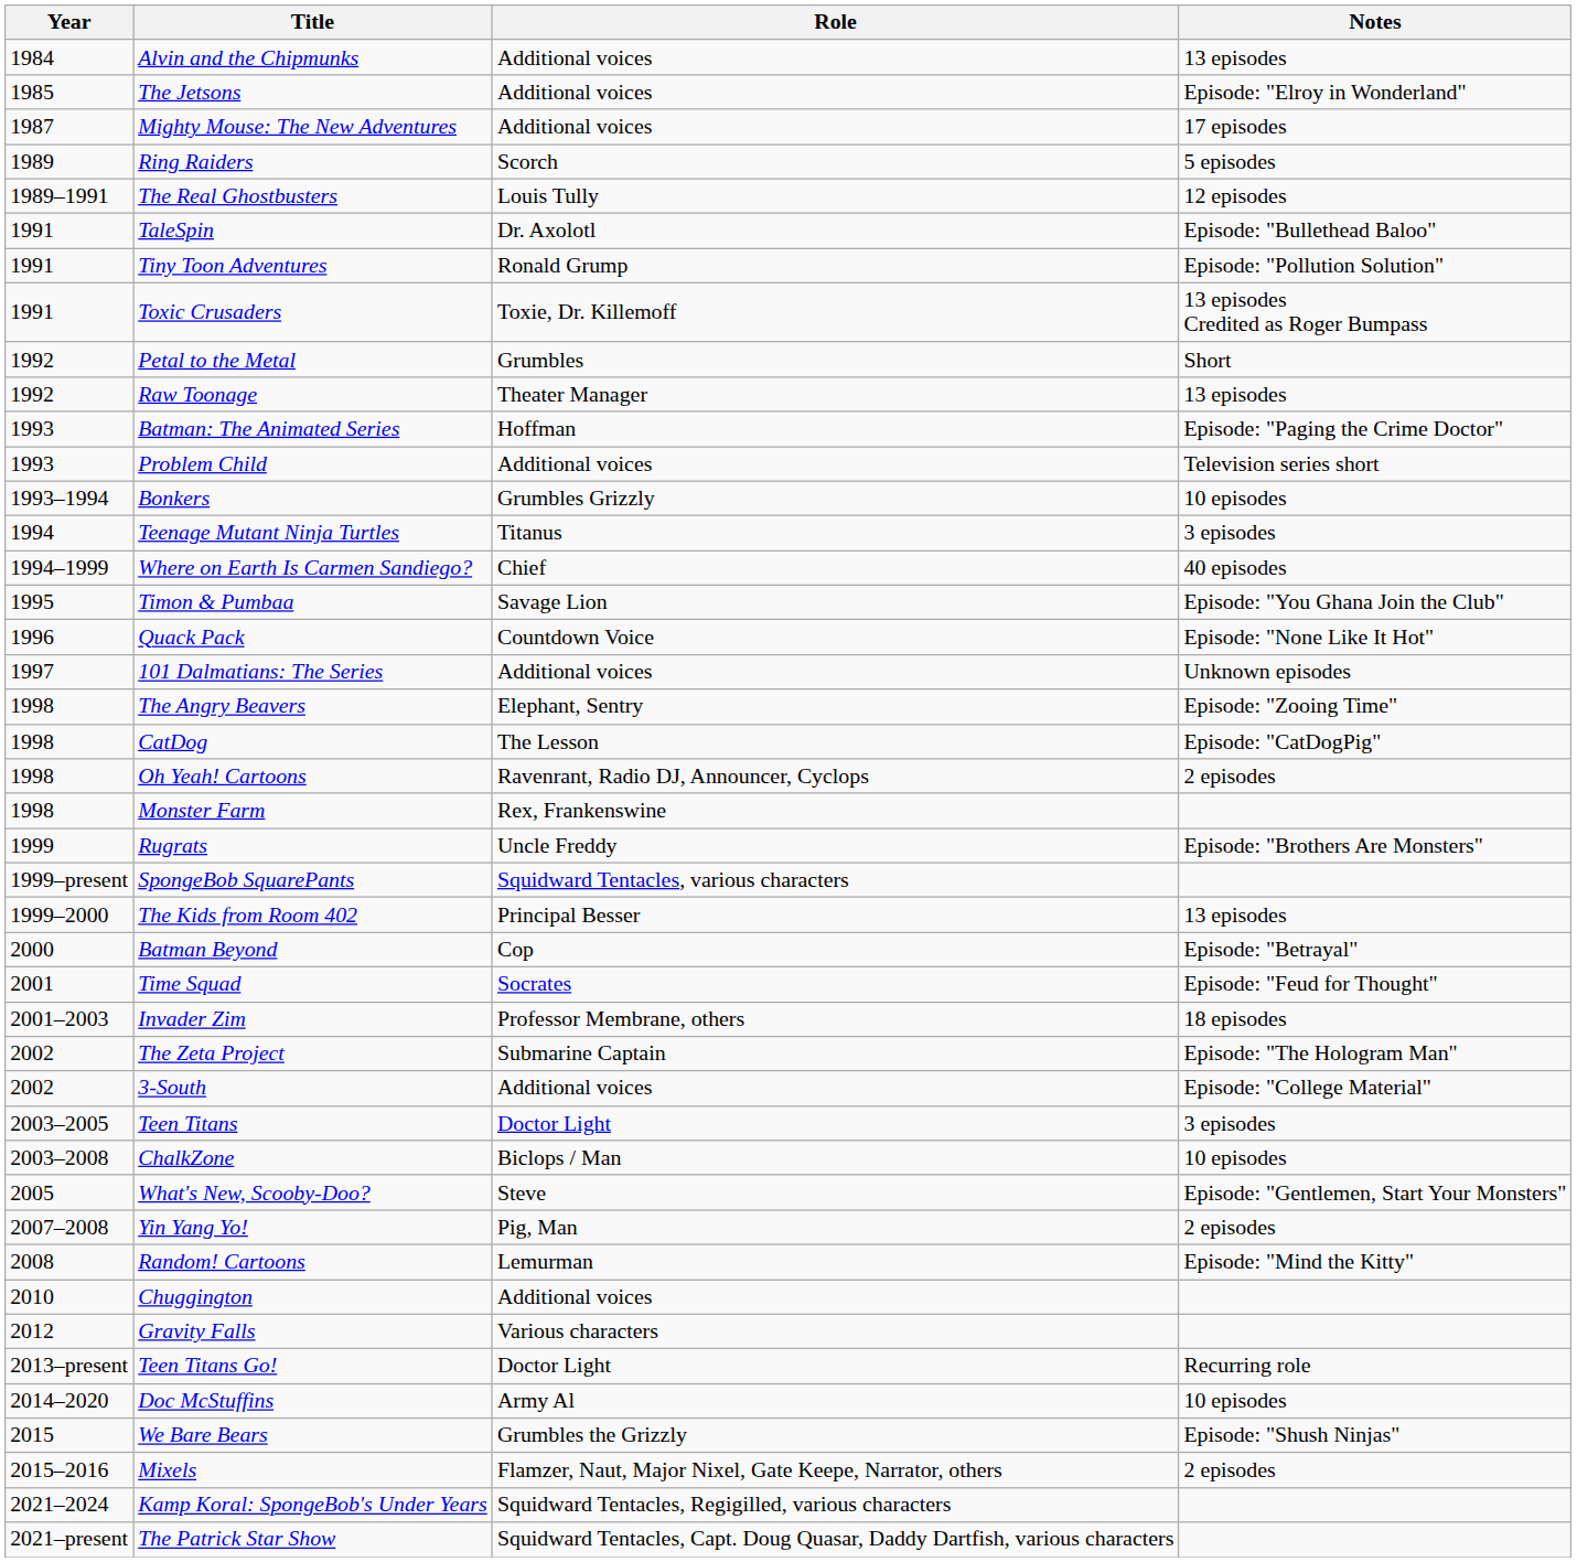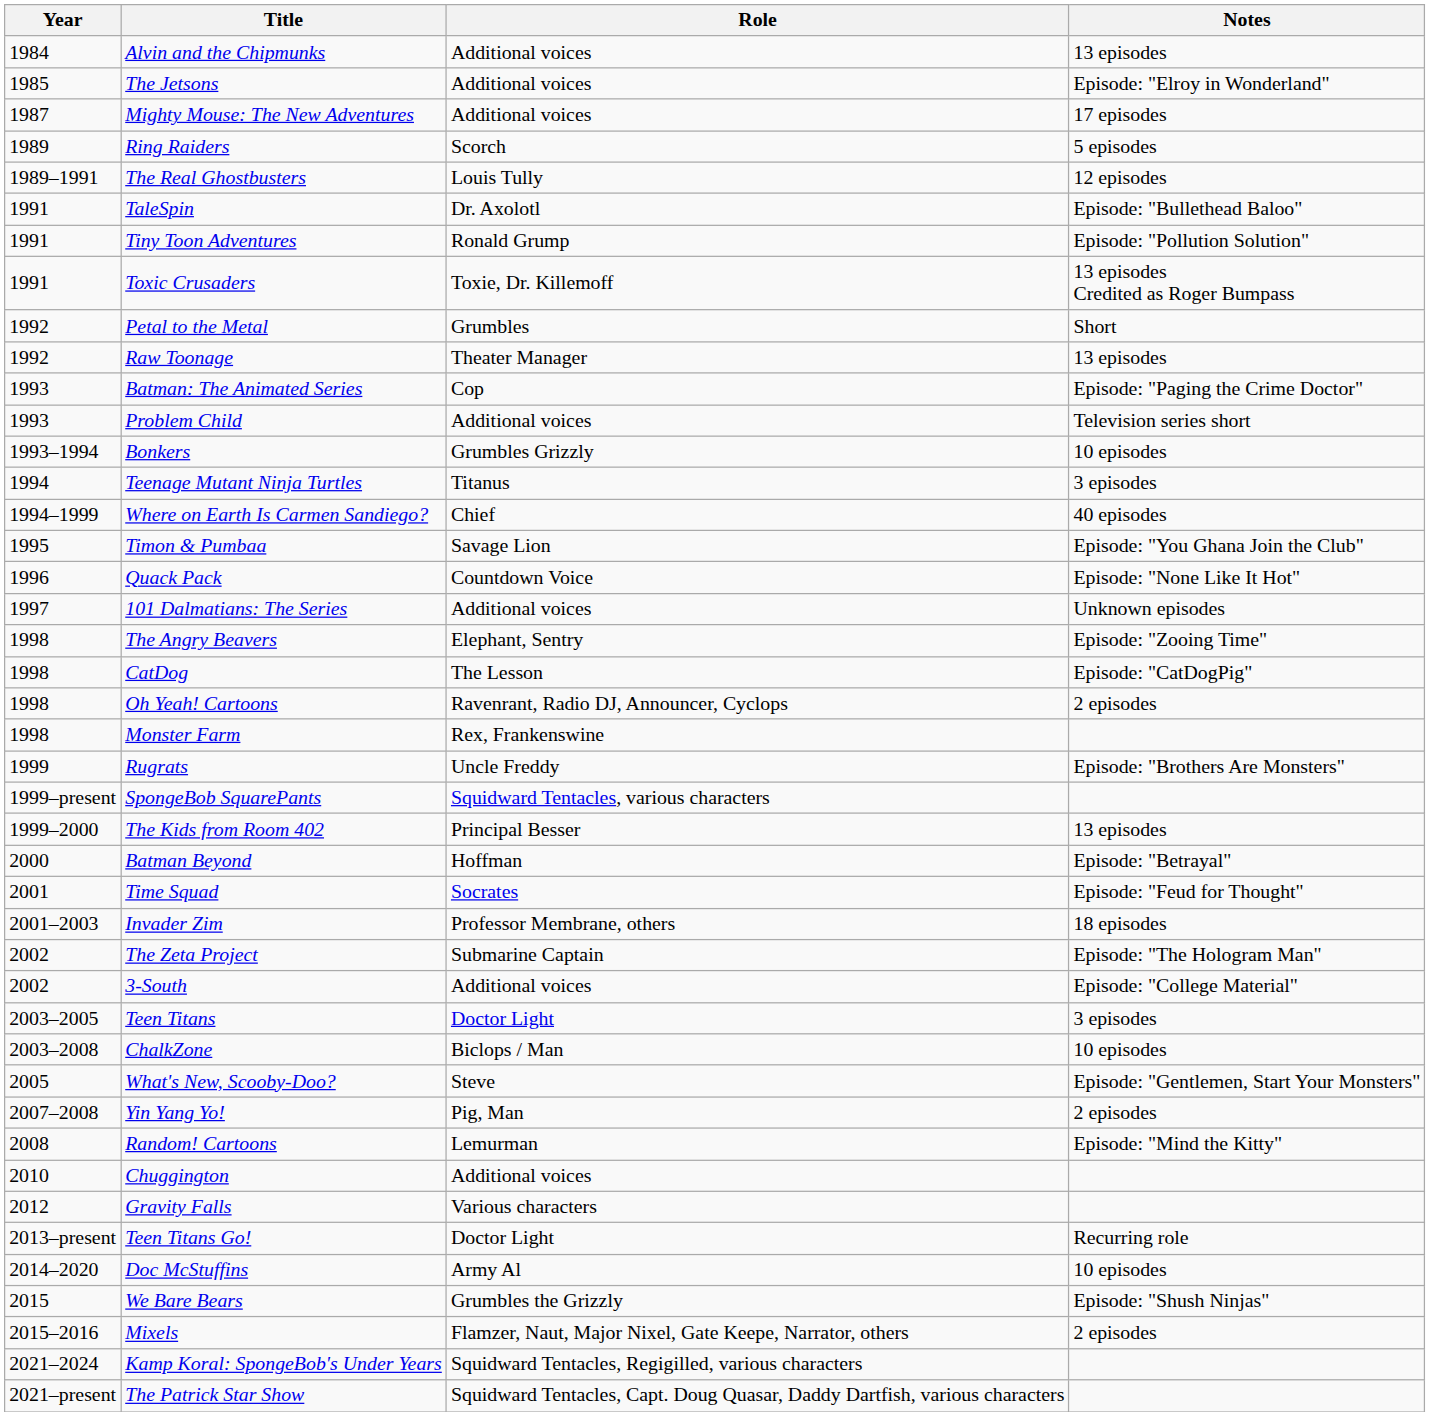 <table class="wikitable sortable">
 <tr>
 <th>Year</th>
 <th>Title</th>
 <th>Role</th>
 <th>Notes</th>
 </tr>
 <tr>
 <td>1984</td>
 <td><em><a href='#'>Alvin and the Chipmunks</a></em></td>
 <td>Additional voices</td>
 <td>13 episodes</td>
 </tr>
 <tr>
 <td>1985</td>
 <td><em><a href='#'>The Jetsons</a></em></td>
 <td>Additional voices</td>
 <td>Episode: "Elroy in Wonderland"</td>
 </tr>
 <tr>
 <td>1987</td>
 <td><em><a href='#'>Mighty Mouse: The New Adventures</a></em></td>
 <td>Additional voices</td>
 <td>17 episodes</td>
 </tr>
 <tr>
 <td>1989</td>
 <td><em><a href='#'>Ring Raiders</a></em></td>
 <td>Scorch</td>
 <td>5 episodes</td>
 </tr>
 <tr>
 <td>1989–1991</td>
 <td><em><a href='#'>The Real Ghostbusters</a></em></td>
 <td>Louis Tully</td>
 <td>12 episodes</td>
 </tr>
 <tr>
 <td>1991</td>
 <td><em><a href='#'>TaleSpin</a></em></td>
 <td>Dr. Axolotl</td>
 <td>Episode: "Bullethead Baloo"</td>
 </tr>
 <tr>
 <td>1991</td>
 <td><em><a href='#'>Tiny Toon Adventures</a></em></td>
 <td>Ronald Grump</td>
 <td>Episode: "Pollution Solution"</td>
 </tr>
 <tr>
 <td>1991</td>
 <td><em><a href='#'>Toxic Crusaders</a></em></td>
 <td>Toxie, Dr. Killemoff</td>
 <td>13 episodes<br>Credited as Roger Bumpass</td>
 </tr>
 <tr>
 <td>1992</td>
 <td><em><a href='#'>Petal to the Metal</a></em></td>
 <td>Grumbles</td>
 <td>Short</td>
 </tr>
 <tr>
 <td>1992</td>
 <td><em><a href='#'>Raw Toonage</a></em></td>
 <td>Theater Manager</td>
 <td>13 episodes</td>
 </tr>
 <tr>
 <td>1993</td>
 <td><em><a href='#'>Batman: The Animated Series</a></em></td>
-<td>Hoffman</td>
+<td>Cop</td>
 <td>Episode: "Paging the Crime Doctor"</td>
 </tr>
 <tr>
 <td>1993</td>
 <td><em><a href='#'>Problem Child</a></em></td>
 <td>Additional voices</td>
 <td>Television series short</td>
 </tr>
 <tr>
 <td>1993–1994</td>
 <td><em><a href='#'>Bonkers</a></em></td>
 <td>Grumbles Grizzly</td>
 <td>10 episodes</td>
 </tr>
 <tr>
 <td>1994</td>
 <td><em><a href='#'>Teenage Mutant Ninja Turtles</a></em></td>
 <td>Titanus</td>
 <td>3 episodes</td>
 </tr>
 <tr>
 <td>1994–1999</td>
 <td><em><a href='#'>Where on Earth Is Carmen Sandiego?</a></em></td>
 <td>Chief</td>
 <td>40 episodes</td>
 </tr>
 <tr>
 <td>1995</td>
 <td><em><a href='#'>Timon & Pumbaa</a></em></td>
 <td>Savage Lion</td>
 <td>Episode: "You Ghana Join the Club"</td>
 </tr>
 <tr>
 <td>1996</td>
 <td><em><a href='#'>Quack Pack</a></em></td>
 <td>Countdown Voice</td>
 <td>Episode: "None Like It Hot"</td>
 </tr>
 <tr>
 <td>1997</td>
 <td><em><a href='#'>101 Dalmatians: The Series</a></em></td>
 <td>Additional voices</td>
 <td>Unknown episodes</td>
 </tr>
 <tr>
 <td>1998</td>
 <td><em><a href='#'>The Angry Beavers</a></em></td>
 <td>Elephant, Sentry</td>
 <td>Episode: "Zooing Time"</td>
 </tr>
 <tr>
 <td>1998</td>
 <td><em><a href='#'>CatDog</a></em></td>
 <td>The Lesson</td>
 <td>Episode: "CatDogPig"</td>
 </tr>
 <tr>
 <td>1998</td>
 <td><em><a href='#'>Oh Yeah! Cartoons</a></em></td>
 <td>Ravenrant, Radio DJ, Announcer, Cyclops</td>
 <td>2 episodes</td>
 </tr>
 <tr>
 <td>1998</td>
 <td><em><a href='#'>Monster Farm</a></em></td>
 <td>Rex, Frankenswine</td>
 <td></td>
 </tr>
 <tr>
 <td>1999</td>
 <td><em><a href='#'>Rugrats</a></em></td>
 <td>Uncle Freddy</td>
 <td>Episode: "Brothers Are Monsters"</td>
 </tr>
 <tr>
 <td>1999–present</td>
 <td><em><a href='#'>SpongeBob SquarePants</a></em></td>
 <td><a href='#'>Squidward Tentacles</a>, various characters</td>
 <td></td>
 </tr>
 <tr>
 <td>1999–2000</td>
 <td><em><a href='#'>The Kids from Room 402</a></em></td>
 <td>Principal Besser</td>
 <td>13 episodes</td>
 </tr>
 <tr>
 <td>2000</td>
 <td><em><a href='#'>Batman Beyond</a></em></td>
-<td>Cop</td>
+<td>Hoffman</td>
 <td>Episode: "Betrayal"</td>
 </tr>
 <tr>
 <td>2001</td>
 <td><em><a href='#'>Time Squad</a></em></td>
 <td><a href='#'>Socrates</a></td>
 <td Ep.>Episode: "Feud for Thought"</td>
 </tr>
 <tr>
 <td>2001–2003</td>
 <td><em><a href='#'>Invader Zim</a></em></td>
 <td>Professor Membrane, others</td>
 <td>18 episodes</td>
 </tr>
 <tr>
 <td>2002</td>
 <td><em><a href='#'>The Zeta Project</a></em></td>
 <td>Submarine Captain</td>
 <td>Episode: "The Hologram Man"</td>
 </tr>
 <tr>
 <td>2002</td>
 <td><em><a href='#'>3-South</a></em></td>
 <td>Additional voices</td>
 <td>Episode: "College Material"</td>
 </tr>
 <tr>
 <td>2003–2005</td>
 <td><em><a href='#'>Teen Titans</a></em></td>
 <td><a href='#'>Doctor Light</a></td>
 <td>3 episodes</td>
 </tr>
 <tr>
 <td>2003–2008</td>
 <td><em><a href='#'>ChalkZone</a></em></td>
 <td>Biclops / Man</td>
 <td>10 episodes</td>
 </tr>
 <tr>
 <td>2005</td>
 <td><em><a href='#'>What's New, Scooby-Doo?</a></em></td>
 <td>Steve</td>
 <td>Episode: "Gentlemen, Start Your Monsters"</td>
 </tr>
 <tr>
 <td>2007–2008</td>
 <td><em><a href='#'>Yin Yang Yo!</a></em></td>
 <td>Pig, Man</td>
 <td>2 episodes</td>
 </tr>
 <tr>
 <td>2008</td>
 <td><em><a href='#'>Random! Cartoons</a></em></td>
 <td>Lemurman</td>
 <td>Episode: "Mind the Kitty"</td>
 </tr>
 <tr>
 <td>2010</td>
 <td><em><a href='#'>Chuggington</a></em></td>
 <td>Additional voices</td>
 <td></td>
 </tr>
 <tr>
 <td>2012</td>
 <td><em><a href='#'>Gravity Falls</a></em></td>
 <td>Various characters</td>
 <td></td>
 </tr>
 <tr>
 <td>2013–present</td>
 <td><em><a href='#'>Teen Titans Go!</a></em></td>
 <td>Doctor Light</td>
 <td>Recurring role</td>
 </tr>
 <tr>
 <td>2014–2020</td>
 <td><em><a href='#'>Doc McStuffins</a></em></td>
 <td>Army Al</td>
 <td>10 episodes</td>
 </tr>
 <tr>
 <td>2015</td>
 <td><em><a href='#'>We Bare Bears</a></em></td>
 <td>Grumbles the Grizzly</td>
 <td>Episode: "Shush Ninjas"</td>
 </tr>
 <tr>
 <td>2015–2016</td>
 <td><em><a href='#'>Mixels</a></em></td>
 <td>Flamzer, Naut, Major Nixel, Gate Keepe, Narrator, others</td>
 <td>2 episodes</td>
 </tr>
 <tr>
 <td>2021–2024</td>
 <td><em><a href='#'>Kamp Koral: SpongeBob's Under Years</a></em></td>
 <td>Squidward Tentacles, Regigilled, various characters</td>
 <td></td>
 </tr>
 <tr>
 <td>2021–present</td>
 <td><em><a href='#'>The Patrick Star Show</a></em></td>
 <td>Squidward Tentacles, Capt. Doug Quasar, Daddy Dartfish, various characters</td>
 <td></td>
 </tr>
 </table>
